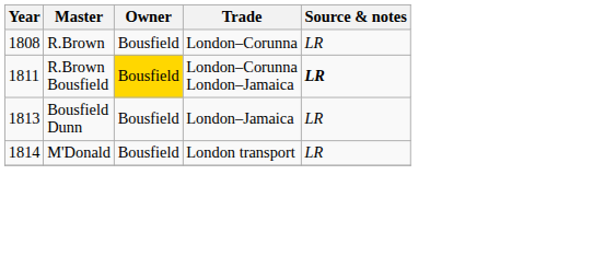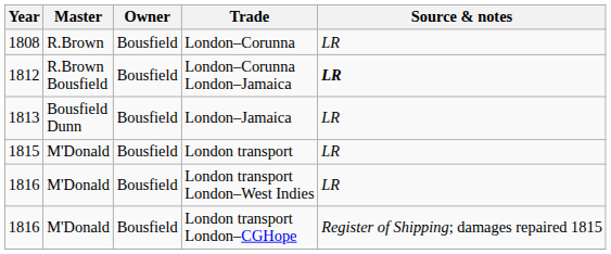 <table class=" wikitable">
 <tr>
 <th>Year</th>
 <th>Master</th>
 <th>Owner</th>
 <th>Trade</th>
 <th>Source & notes</th>
 </tr>
 <tr>
 <td>1808</td>
 <td>R.Brown</td>
 <td>Bousfield</td>
 <td>London–Corunna</td>
 <td><em>LR</em></td>
 </tr>
 <tr>
-<td>1811</td>
+<td>1812</td>
 <td>R.Brown<br>Bousfield</td>
-<td style="background: gold;">Bousfield</td>
+<td>Bousfield</td>
 <td>London–Corunna<br>London–Jamaica</td>
 <td><strong><em>LR</em></strong></td>
 </tr>
 <tr>
 <td>1813</td>
 <td>Bousfield<br>Dunn</td>
 <td>Bousfield</td>
 <td>London–Jamaica</td>
 <td><em>LR</em></td>
 </tr>
 <tr>
-<td>1814</td>
+<td>1815</td>
 <td>M'Donald</td>
 <td>Bousfield</td>
 <td>London transport</td>
 <td><em>LR</em></td>
 </tr>
 <tr>
+<td>1816</td>
+<td>M'Donald</td>
+<td>Bousfield</td>
+<td>London transport<br>London–West Indies</td>
+<td><em>LR</em></td>
+</tr>
+<tr>
+<td>1816</td>
+<td>M'Donald</td>
+<td>Bousfield</td>
+<td>London transport<br>London–<a href='#'>CGHope</a></td>
+<td><em>Register of Shipping</em>; damages repaired 1815</td>
+</tr>
+<tr>
 </tr>
 </table>
